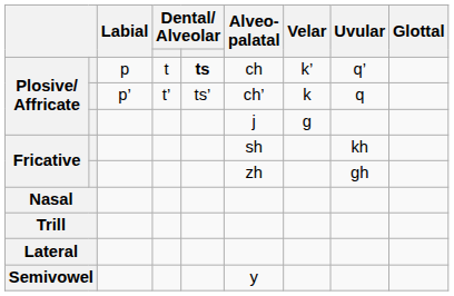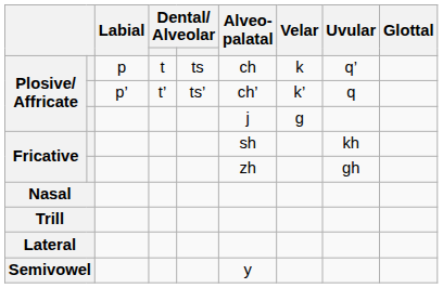 <table class="wikitable" style="text-align:center;">
 <tr>
 <th rowspan="2" colspan="2"></th>
 <th rowspan="2">Labial</th>
 <th colspan="2">Dental/<br>Alveolar</th>
 <th rowspan="2">Alveo-<br>palatal</th>
 <th rowspan="2">Velar</th>
 <th rowspan="2">Uvular</th>
 <th rowspan="2">Glottal</th>
 </tr>
 <tr>
 <th></th>
 <th></th>
 </tr>
 <tr>
 <th rowspan="3">Plosive/<br>Affricate</th>
 <th></th>
 <td>p </td>
 <td>t </td>
-<td><strong>ts </strong></td>
+<td>ts </td>
 <td>ch </td>
-<td>k’ </td>
+<td>k </td>
 <td>q’ </td>
 <td></td>
 </tr>
 <tr>
 <th></th>
 <td>p’ </td>
 <td>t’ </td>
 <td>ts’ </td>
 <td>ch’ </td>
-<td>k </td>
+<td>k’ </td>
 <td>q </td>
 <td></td>
 </tr>
 <tr>
 <th></th>
 <td></td>
 <td></td>
 <td></td>
 <td>j </td>
 <td>g </td>
 <td></td>
 <td></td>
 </tr>
 <tr>
 <th rowspan="2">Fricative</th>
 <th></th>
 <td></td>
 <td></td>
 <td></td>
 <td>sh </td>
 <td></td>
 <td>kh </td>
 <td></td>
 </tr>
 <tr>
 <th></th>
 <td></td>
 <td></td>
 <td></td>
 <td>zh </td>
 <td></td>
 <td>gh </td>
 <td></td>
 </tr>
 <tr>
 <th colspan="2">Nasal</th>
 <td></td>
 <td></td>
 <td></td>
 <td></td>
 <td></td>
 <td></td>
 <td></td>
 </tr>
 <tr>
 <th colspan="2">Trill</th>
 <td></td>
 <td></td>
 <td></td>
 <td></td>
 <td></td>
 <td></td>
 <td></td>
 </tr>
 <tr>
 <th colspan="2">Lateral</th>
 <td></td>
 <td></td>
 <td></td>
 <td></td>
 <td></td>
 <td></td>
 <td></td>
 </tr>
 <tr>
 <th colspan="2">Semivowel</th>
 <td></td>
 <td></td>
 <td></td>
 <td>y </td>
 <td></td>
 <td></td>
 <td></td>
 </tr>
 </table>
